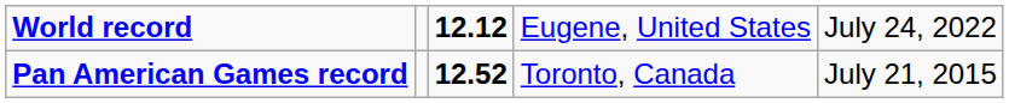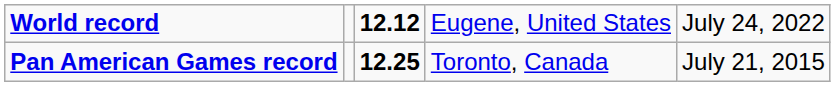 <table class="wikitable">
 <tr>
 <td><strong><a href='#'>World record</a></strong></td>
 <td></td>
 <td><strong>12.12</strong></td>
 <td><a href='#'>Eugene</a>, <a href='#'>United States</a></td>
 <td>July 24, 2022</td>
 </tr>
 <tr>
 <td><strong><a href='#'>Pan American Games record</a></strong></td>
 <td></td>
-<td><strong>12.52</strong></td>
+<td><strong>12.25</strong></td>
 <td><a href='#'>Toronto</a>, <a href='#'>Canada</a></td>
 <td>July 21, 2015</td>
 </tr>
 </table>
